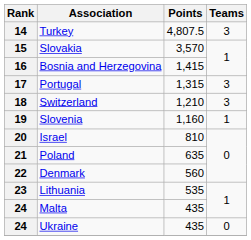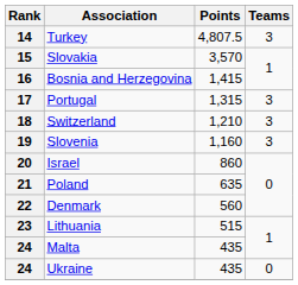 <table class="wikitable">
 <tr>
 <th>Rank</th>
 <th>Association</th>
 <th>Points</th>
 <th>Teams</th>
 </tr>
 <tr>
 <th>14</th>
 <td> <a href='#'>Turkey</a></td>
 <td align=right>4,807.5</td>
 <td rowspan="1" align="center">3</td>
 </tr>
 <tr>
 <th>15</th>
 <td> <a href='#'>Slovakia</a></td>
 <td align=right>3,570</td>
 <td rowspan="2" align="center">1</td>
 </tr>
 <tr>
 <th>16</th>
 <td> <a href='#'>Bosnia and Herzegovina</a></td>
 <td align=right>1,415</td>
 </tr>
 <tr>
 <th>17</th>
 <td> <a href='#'>Portugal</a></td>
 <td align=right>1,315</td>
 <td rowspan="1" align="center">3</td>
 </tr>
 <tr>
 <th>18</th>
 <td> <a href='#'>Switzerland</a></td>
 <td align=right>1,210</td>
 <td rowspan="1" align="center">3</td>
 </tr>
 <tr>
 <th>19</th>
 <td> <a href='#'>Slovenia</a></td>
 <td align="right">1,160</td>
-<td rowspan="1" align="center">1</td>
+<td rowspan="1" align="center">3</td>
 </tr>
 <tr>
 <th>20</th>
 <td> <a href='#'>Israel</a></td>
-<td align="right">810</td>
+<td align="right">860</td>
 <td align=center rowspan=3>0</td>
 </tr>
 <tr>
 <th>21</th>
 <td> <a href='#'>Poland</a></td>
 <td align="right">635</td>
 </tr>
 <tr>
 <th>22</th>
 <td> <a href='#'>Denmark</a></td>
 <td align="right">560</td>
 </tr>
 <tr>
 <th>23</th>
 <td> <a href='#'>Lithuania</a></td>
-<td align="right">535</td>
+<td align="right">515</td>
 <td rowspan="2" align="center">1</td>
 </tr>
 <tr>
 <th>24</th>
 <td> <a href='#'>Malta</a></td>
 <td align="right">435</td>
 </tr>
 <tr>
 <th>24</th>
 <td> <a href='#'>Ukraine</a></td>
 <td align="right">435</td>
 <td align=center rowspan=1>0</td>
 </tr>
 <tr>
 </tr>
 </table>
